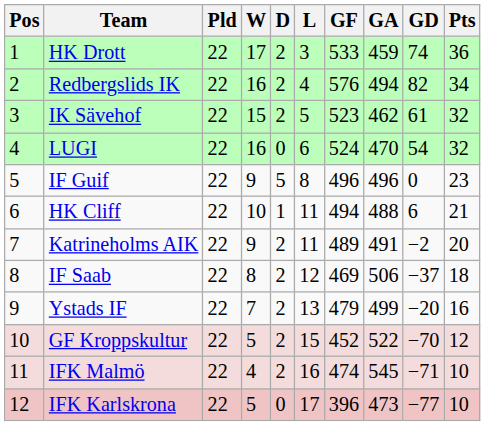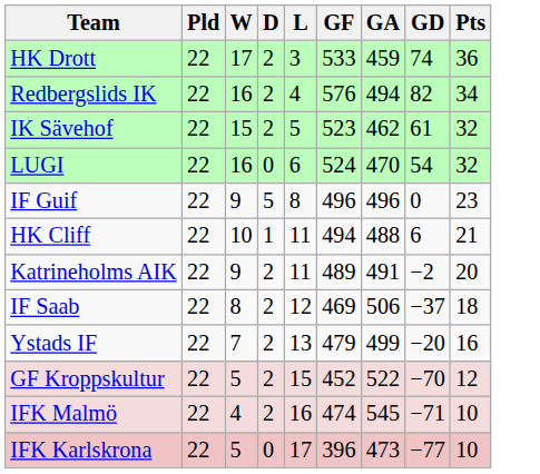 <table class="wikitable">
 <tr>
-<th><span>Pos</span></th>
 <th>Team</th>
 <th><span>Pld</span></th>
 <th><span>W</span></th>
 <th><span>D</span></th>
 <th><span>L</span></th>
 <th><span>GF</span></th>
 <th><span>GA</span></th>
 <th><span>GD</span></th>
 <th><span>Pts</span></th>
 </tr>
 <tr style="background:#bbffbb">
-<td>1</td>
 <td><a href='#'>HK Drott</a></td>
 <td>22</td>
 <td>17</td>
 <td>2</td>
 <td>3</td>
 <td>533</td>
 <td>459</td>
 <td>74</td>
 <td>36</td>
 </tr>
 <tr style="background:#bbffbb">
-<td>2</td>
 <td><a href='#'>Redbergslids IK</a></td>
 <td>22</td>
 <td>16</td>
 <td>2</td>
 <td>4</td>
 <td>576</td>
 <td>494</td>
 <td>82</td>
 <td>34</td>
 </tr>
 <tr style="background:#bbffbb">
-<td>3</td>
 <td><a href='#'>IK Sävehof</a></td>
 <td>22</td>
 <td>15</td>
 <td>2</td>
 <td>5</td>
 <td>523</td>
 <td>462</td>
 <td>61</td>
 <td>32</td>
 </tr>
 <tr style="background:#bbffbb">
-<td>4</td>
 <td><a href='#'>LUGI</a></td>
 <td>22</td>
 <td>16</td>
 <td>0</td>
 <td>6</td>
 <td>524</td>
 <td>470</td>
 <td>54</td>
 <td>32</td>
 </tr>
 <tr>
-<td>5</td>
 <td><a href='#'>IF Guif</a></td>
 <td>22</td>
 <td>9</td>
 <td>5</td>
 <td>8</td>
 <td>496</td>
 <td>496</td>
 <td>0</td>
 <td>23</td>
 </tr>
 <tr>
-<td>6</td>
 <td><a href='#'>HK Cliff</a></td>
 <td>22</td>
 <td>10</td>
 <td>1</td>
 <td>11</td>
 <td>494</td>
 <td>488</td>
 <td>6</td>
 <td>21</td>
 </tr>
 <tr>
-<td>7</td>
 <td><a href='#'>Katrineholms AIK</a></td>
 <td>22</td>
 <td>9</td>
 <td>2</td>
 <td>11</td>
 <td>489</td>
 <td>491</td>
 <td>−2</td>
 <td>20</td>
 </tr>
 <tr>
-<td>8</td>
 <td><a href='#'>IF Saab</a></td>
 <td>22</td>
 <td>8</td>
 <td>2</td>
 <td>12</td>
 <td>469</td>
 <td>506</td>
 <td>−37</td>
 <td>18</td>
 </tr>
 <tr>
-<td>9</td>
 <td><a href='#'>Ystads IF</a></td>
 <td>22</td>
 <td>7</td>
 <td>2</td>
 <td>13</td>
 <td>479</td>
 <td>499</td>
 <td>−20</td>
 <td>16</td>
 </tr>
 <tr align="left" style="background:#f4dcdc;">
-<td>10</td>
 <td><a href='#'>GF Kroppskultur</a></td>
 <td>22</td>
 <td>5</td>
 <td>2</td>
 <td>15</td>
 <td>452</td>
 <td>522</td>
 <td>−70</td>
 <td>12</td>
 </tr>
 <tr align="left" style="background:#f4dcdc;">
-<td>11</td>
 <td><a href='#'>IFK Malmö</a></td>
 <td>22</td>
 <td>4</td>
 <td>2</td>
 <td>16</td>
 <td>474</td>
 <td>545</td>
 <td>−71</td>
 <td>10</td>
 </tr>
 <tr align="left" style="background:#f0c4c4;">
-<td>12</td>
 <td><a href='#'>IFK Karlskrona</a></td>
 <td>22</td>
 <td>5</td>
 <td>0</td>
 <td>17</td>
 <td>396</td>
 <td>473</td>
 <td>−77</td>
 <td>10</td>
 </tr>
 </table>
